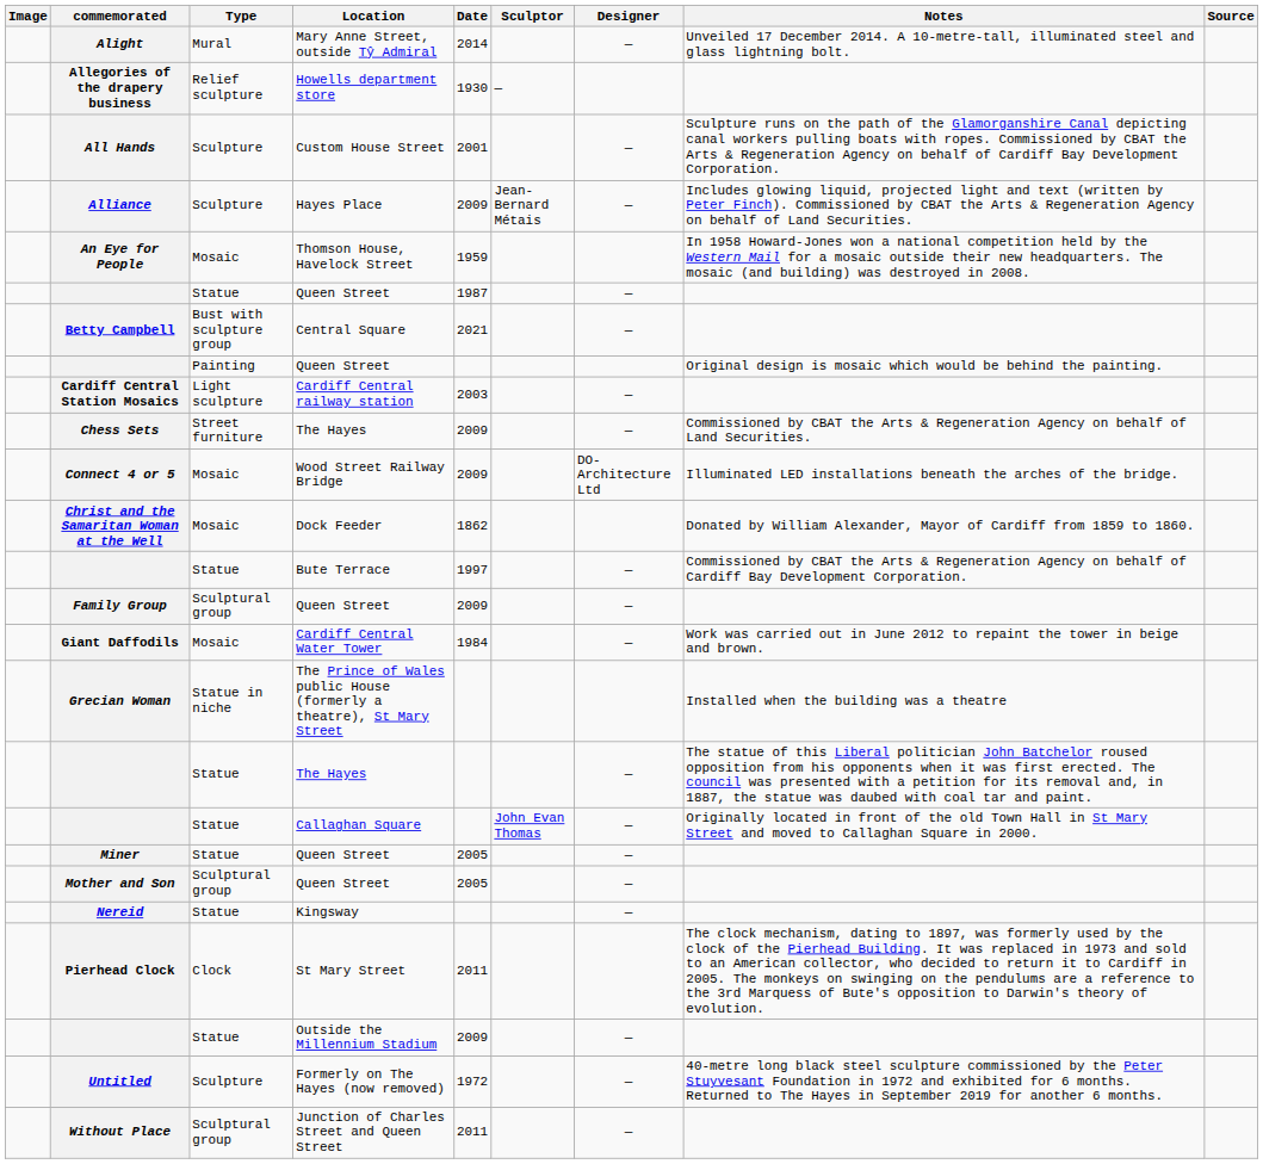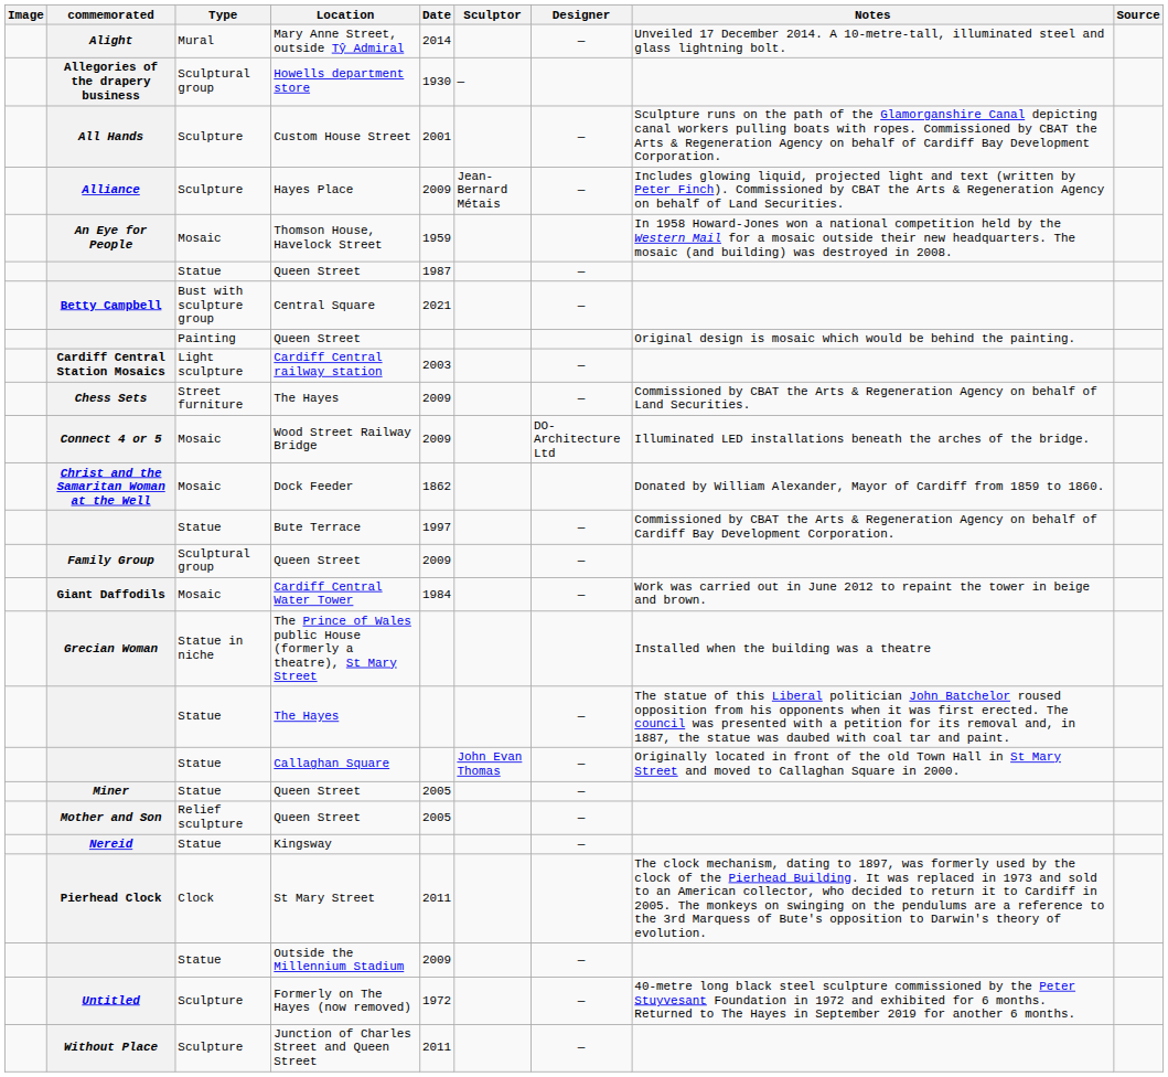 <table class="wikitable sortable">
 <tr>
 <th class="unsortable">Image</th>
 <th> commemorated</th>
 <th>Type</th>
 <th>Location</th>
 <th>Date</th>
 <th>Sculptor</th>
 <th> Designer</th>
 <th>Notes</th>
 <th class="unsortable">Source</th>
 </tr>
 <tr>
 <td></td>
 <th><em>Alight</em></th>
 <td>Mural</td>
 <td>Mary Anne Street, outside <a href='#'>Tŷ Admiral</a></td>
 <td>2014</td>
 <td></td>
 <td align="center">—</td>
 <td>Unveiled 17 December 2014. A 10-metre-tall, illuminated steel and glass lightning bolt.</td>
 <td></td>
 </tr>
 <tr>
 <td></td>
 <th>Allegories of the drapery business</th>
-<td>Relief sculpture</td>
+<td>Sculptural group</td>
 <td><a href='#'>Howells department store</a></td>
 <td>1930</td>
 <td>—</td>
 <td></td>
 <td></td>
 <td></td>
 </tr>
 <tr>
 <td></td>
 <th><em>All Hands</em></th>
 <td>Sculpture</td>
 <td>Custom House Street</td>
 <td>2001</td>
 <td></td>
 <td align="center">—</td>
 <td>Sculpture runs on the path of the <a href='#'>Glamorganshire Canal</a> depicting canal workers pulling boats with ropes. Commissioned by CBAT the Arts & Regeneration Agency on behalf of Cardiff Bay Development Corporation.</td>
 <td></td>
 </tr>
 <tr>
 <td></td>
 <th><em><a href='#'>Alliance</a></em></th>
 <td>Sculpture</td>
 <td>Hayes Place</td>
 <td>2009</td>
 <td>Jean-Bernard Métais</td>
 <td align="center">—</td>
 <td>Includes glowing liquid, projected light and text (written by <a href='#'>Peter Finch</a>). Commissioned by CBAT the Arts & Regeneration Agency on behalf of Land Securities.</td>
 <td></td>
 </tr>
 <tr>
 <td></td>
 <th><em>An Eye for People</em></th>
 <td>Mosaic</td>
 <td>Thomson House, Havelock Street</td>
 <td>1959</td>
 <td></td>
 <td></td>
 <td>In 1958 Howard-Jones won a national competition held by the <em><a href='#'>Western Mail</a></em> for a mosaic outside their new headquarters. The mosaic (and building) was destroyed in 2008.</td>
 <td></td>
 </tr>
 <tr>
 <td></td>
 <th></th>
 <td>Statue</td>
 <td>Queen Street</td>
 <td>1987</td>
 <td></td>
 <td align="center">—</td>
 <td></td>
 <td></td>
 </tr>
 <tr>
 <td></td>
 <th><a href='#'>Betty Campbell</a></th>
 <td>Bust with sculpture group</td>
 <td>Central Square</td>
 <td>2021</td>
 <td></td>
 <td align="center">—</td>
 <td></td>
 </tr>
 <tr>
 <td></td>
 <th></th>
 <td>Painting</td>
 <td>Queen Street</td>
 <td></td>
 <td></td>
 <td></td>
 <td>Original design is mosaic which would be behind the painting.</td>
 <td></td>
 </tr>
 <tr>
 <td></td>
 <th>Cardiff Central Station Mosaics</th>
 <td>Light sculpture</td>
 <td><a href='#'>Cardiff Central railway station</a></td>
 <td>2003</td>
 <td></td>
 <td align="center">—</td>
 <td></td>
 <td></td>
 </tr>
 <tr>
 <td></td>
 <th><em>Chess Sets</em></th>
 <td>Street furniture</td>
 <td>The Hayes</td>
 <td>2009</td>
 <td></td>
 <td align="center">—</td>
 <td>Commissioned by CBAT the Arts & Regeneration Agency on behalf of Land Securities.</td>
 <td></td>
 </tr>
 <tr>
 <td></td>
 <th><em>Connect 4 or 5</em></th>
 <td>Mosaic</td>
 <td>Wood Street Railway Bridge</td>
 <td>2009</td>
 <td></td>
 <td>DO-Architecture Ltd</td>
 <td>Illuminated LED installations beneath the arches of the bridge.</td>
 <td></td>
 </tr>
 <tr>
 <td></td>
 <th><em><a href='#'>Christ and the Samaritan Woman at the Well</a></em></th>
 <td>Mosaic</td>
 <td>Dock Feeder</td>
 <td>1862</td>
 <td></td>
 <td></td>
 <td>Donated by William Alexander, Mayor of Cardiff from 1859 to 1860.</td>
 <td></td>
 </tr>
 <tr>
 <td></td>
 <th></th>
 <td>Statue</td>
 <td>Bute Terrace</td>
 <td>1997</td>
 <td></td>
 <td align="center">—</td>
 <td>Commissioned by CBAT the Arts & Regeneration Agency on behalf of Cardiff Bay Development Corporation.</td>
 <td></td>
 </tr>
 <tr>
 <td></td>
 <th><em>Family Group</em></th>
 <td>Sculptural group</td>
 <td>Queen Street</td>
 <td>2009</td>
 <td></td>
 <td align="center">—</td>
 <td></td>
 <td></td>
 </tr>
 <tr>
 <td></td>
 <th>Giant Daffodils</th>
 <td>Mosaic</td>
 <td><a href='#'>Cardiff Central Water Tower</a></td>
 <td>1984</td>
 <td></td>
 <td align="center">—</td>
 <td>Work was carried out in June 2012 to repaint the tower in beige and brown.</td>
 <td></td>
 </tr>
 <tr>
 <td></td>
 <th><em>Grecian Woman</em></th>
 <td>Statue in niche</td>
 <td>The <a href='#'>Prince of Wales</a> public House (formerly a theatre), <a href='#'>St Mary Street</a></td>
 <td></td>
 <td></td>
 <td></td>
 <td>Installed when the building was a theatre</td>
 <td></td>
 </tr>
 <tr>
 <td></td>
 <th></th>
 <td>Statue</td>
 <td><a href='#'>The Hayes</a></td>
 <td></td>
 <td></td>
 <td align="center">—</td>
 <td>The statue of this <a href='#'>Liberal</a> politician <a href='#'>John Batchelor</a> roused opposition from his opponents when it was first erected. The <a href='#'>council</a> was presented with a petition for its removal and, in 1887, the statue was daubed with coal tar and paint.</td>
 <td></td>
 </tr>
 <tr>
 <td></td>
 <th></th>
 <td>Statue</td>
 <td><a href='#'>Callaghan Square</a></td>
 <td></td>
 <td><a href='#'>John Evan Thomas</a></td>
 <td align="center">—</td>
 <td>Originally located in front of the old Town Hall in <a href='#'>St Mary Street</a> and moved to Callaghan Square in 2000.</td>
 <td></td>
 </tr>
 <tr>
 <td></td>
 <th><em>Miner</em></th>
 <td>Statue</td>
 <td>Queen Street</td>
 <td>2005</td>
 <td></td>
 <td align="center">—</td>
 <td></td>
 <td></td>
 </tr>
 <tr>
 <td></td>
 <th><em>Mother and Son</em></th>
-<td>Sculptural group</td>
+<td>Relief sculpture</td>
 <td>Queen Street</td>
 <td>2005</td>
 <td></td>
 <td align="center">—</td>
 <td></td>
 <td></td>
 </tr>
 <tr>
 <td></td>
 <th><em><a href='#'>Nereid</a></em></th>
 <td>Statue</td>
 <td>Kingsway</td>
 <td></td>
 <td></td>
 <td align="center">—</td>
 <td></td>
 <td></td>
 </tr>
 <tr>
 <td></td>
 <th>Pierhead Clock</th>
 <td>Clock</td>
 <td>St Mary Street</td>
 <td>2011</td>
 <td></td>
 <td></td>
 <td>The clock mechanism, dating to 1897, was formerly used by the clock of the <a href='#'>Pierhead Building</a>. It was replaced in 1973 and sold to an American collector, who decided to return it to Cardiff in 2005. The monkeys on swinging on the pendulums are a reference to the 3rd Marquess of Bute's opposition to Darwin's theory of evolution.</td>
 <td></td>
 </tr>
 <tr>
 <td></td>
 <th></th>
 <td>Statue</td>
 <td>Outside the <a href='#'>Millennium Stadium</a></td>
 <td>2009</td>
 <td></td>
 <td align="center">—</td>
 <td></td>
 <td></td>
 </tr>
 <tr>
 <td></td>
 <th><em><a href='#'>Untitled</a></em></th>
 <td>Sculpture</td>
 <td>Formerly on The Hayes (now removed)</td>
 <td>1972</td>
 <td></td>
 <td align="center">—</td>
 <td>40-metre long black steel sculpture commissioned by the <a href='#'>Peter Stuyvesant</a> Foundation in 1972 and exhibited for 6 months. Returned to The Hayes in September 2019 for another 6 months.</td>
 <td></td>
 </tr>
 <tr>
 <td></td>
 <th><em>Without Place</em></th>
-<td>Sculptural group</td>
+<td>Sculpture</td>
 <td>Junction of Charles Street and Queen Street</td>
 <td>2011</td>
 <td></td>
 <td align="center">—</td>
 <td></td>
 <td></td>
 </tr>
 </table>
